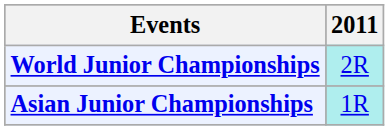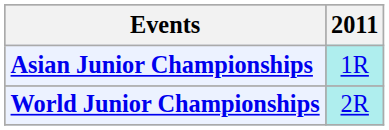 <table style='font-size: 90%; text-align:center;' class='wikitable'>
 <tr>
 <th>Events</th>
 <th>2011</th>
 </tr>
 <tr>
+<td bgcolor="#ECF2FF"; align="left"><strong><a href='#'>Asian Junior Championships</a></strong></td>
+<td bgcolor=AFEEEE><a href='#'>1R</a></td>
+</tr>
+<tr>
 <td bgcolor="#ECF2FF"; align="left"><strong><a href='#'>World Junior Championships</a></strong></td>
 <td bgcolor=AFEEEE><a href='#'>2R</a></td>
 </tr>
-<tr>
-<td bgcolor="#ECF2FF"; align="left"><strong><a href='#'>Asian Junior Championships</a></strong></td>
-<td bgcolor=AFEEEE><a href='#'>1R</a></td>
-</tr>
 </table>
